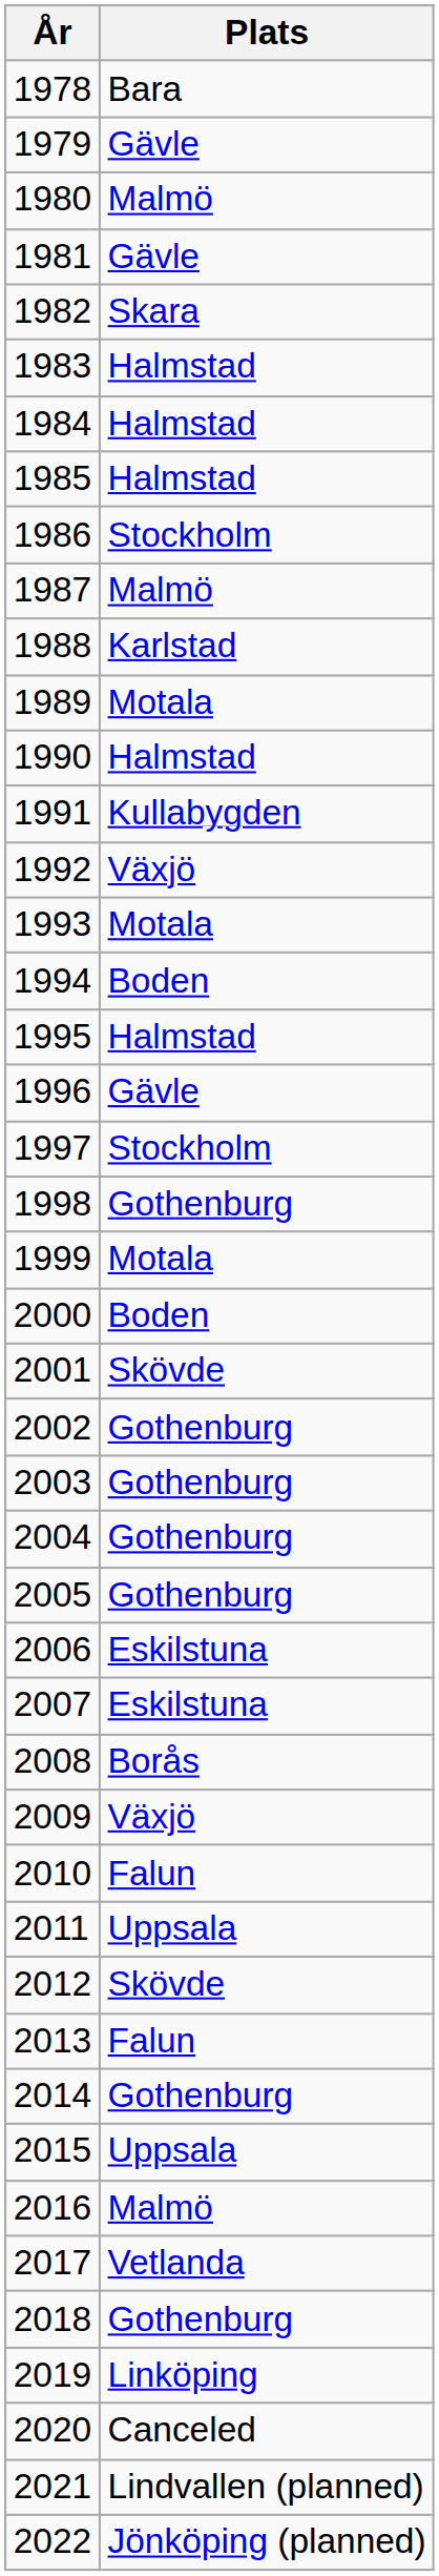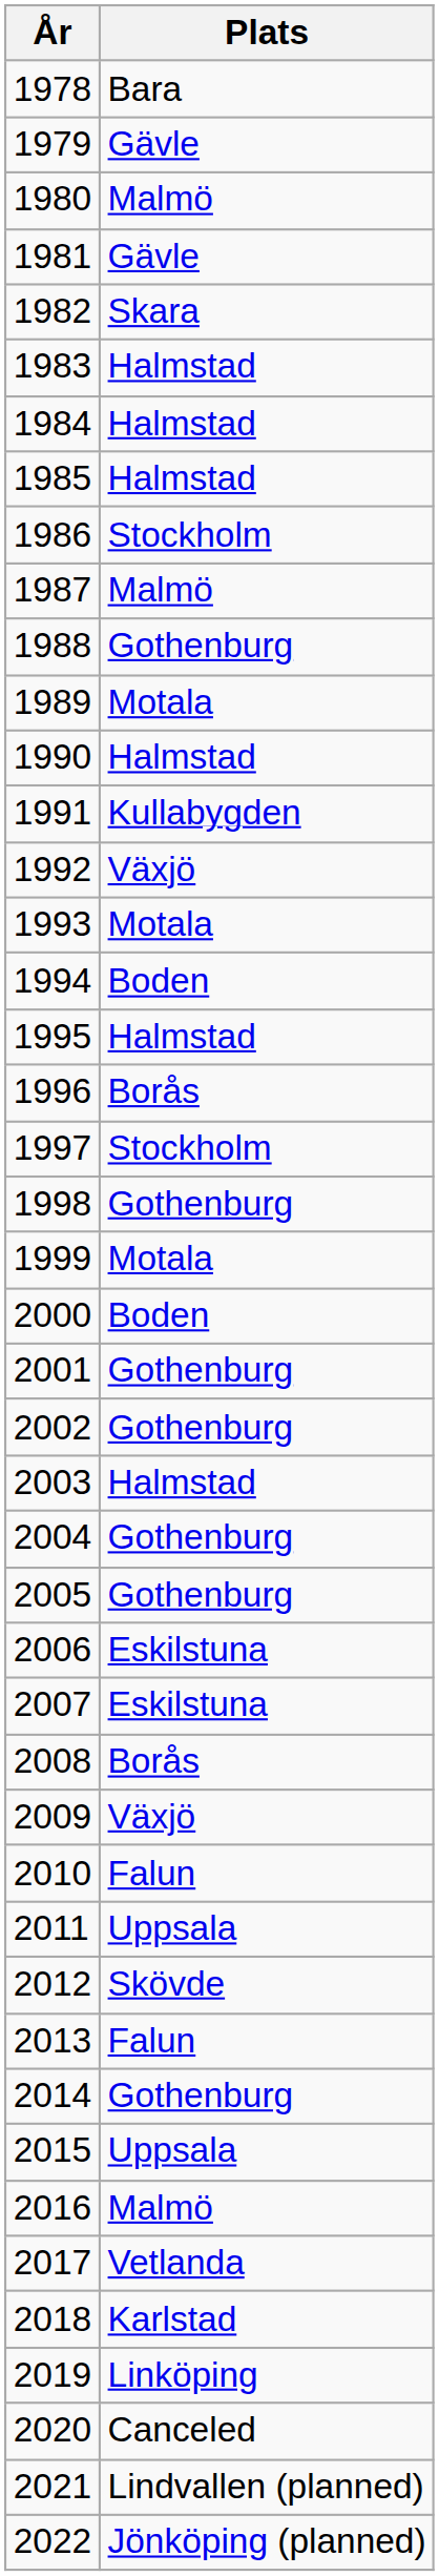 <table class="wikitable">
 <tr>
 <th>År</th>
 <th>Plats</th>
 </tr>
 <tr>
 <td>1978</td>
 <td>Bara</td>
 </tr>
 <tr>
 <td>1979</td>
 <td><a href='#'>Gävle</a></td>
 </tr>
 <tr>
 <td>1980</td>
 <td><a href='#'>Malmö</a></td>
 </tr>
 <tr>
 <td>1981</td>
 <td><a href='#'>Gävle</a></td>
 </tr>
 <tr>
 <td>1982</td>
 <td><a href='#'>Skara</a></td>
 </tr>
 <tr>
 <td>1983</td>
 <td><a href='#'>Halmstad</a></td>
 </tr>
 <tr>
 <td>1984</td>
 <td><a href='#'>Halmstad</a></td>
 </tr>
 <tr>
 <td>1985</td>
 <td><a href='#'>Halmstad</a></td>
 </tr>
 <tr>
 <td>1986</td>
 <td><a href='#'>Stockholm</a></td>
 </tr>
 <tr>
 <td>1987</td>
 <td><a href='#'>Malmö</a></td>
 </tr>
 <tr>
 <td>1988</td>
-<td><a href='#'>Karlstad</a></td>
+<td><a href='#'>Gothenburg</a></td>
 </tr>
 <tr>
 <td>1989</td>
 <td><a href='#'>Motala</a></td>
 </tr>
 <tr>
 <td>1990</td>
 <td><a href='#'>Halmstad</a></td>
 </tr>
 <tr>
 <td>1991</td>
 <td><a href='#'>Kullabygden</a></td>
 </tr>
 <tr>
 <td>1992</td>
 <td><a href='#'>Växjö</a></td>
 </tr>
 <tr>
 <td>1993</td>
 <td><a href='#'>Motala</a></td>
 </tr>
 <tr>
 <td>1994</td>
 <td><a href='#'>Boden</a></td>
 </tr>
 <tr>
 <td>1995</td>
 <td><a href='#'>Halmstad</a></td>
 </tr>
 <tr>
 <td>1996</td>
-<td><a href='#'>Gävle</a></td>
+<td><a href='#'>Borås</a></td>
 </tr>
 <tr>
 <td>1997</td>
 <td><a href='#'>Stockholm</a></td>
 </tr>
 <tr>
 <td>1998</td>
 <td><a href='#'>Gothenburg</a></td>
 </tr>
 <tr>
 <td>1999</td>
 <td><a href='#'>Motala</a></td>
 </tr>
 <tr>
 <td>2000</td>
 <td><a href='#'>Boden</a></td>
 </tr>
 <tr>
 <td>2001</td>
-<td><a href='#'>Skövde</a></td>
+<td><a href='#'>Gothenburg</a></td>
 </tr>
 <tr>
 <td>2002</td>
 <td><a href='#'>Gothenburg</a></td>
 </tr>
 <tr>
 <td>2003</td>
-<td><a href='#'>Gothenburg</a></td>
+<td><a href='#'>Halmstad</a></td>
 </tr>
 <tr>
 <td>2004</td>
 <td><a href='#'>Gothenburg</a></td>
 </tr>
 <tr>
 <td>2005</td>
 <td><a href='#'>Gothenburg</a></td>
 </tr>
 <tr>
 <td>2006</td>
 <td><a href='#'>Eskilstuna</a></td>
 </tr>
 <tr>
 <td>2007</td>
 <td><a href='#'>Eskilstuna</a></td>
 </tr>
 <tr>
 <td>2008</td>
 <td><a href='#'>Borås</a></td>
 </tr>
 <tr>
 <td>2009</td>
 <td><a href='#'>Växjö</a></td>
 </tr>
 <tr>
 <td>2010</td>
 <td><a href='#'>Falun</a></td>
 </tr>
 <tr>
 <td>2011</td>
 <td><a href='#'>Uppsala</a></td>
 </tr>
 <tr>
 <td>2012</td>
 <td><a href='#'>Skövde</a></td>
 </tr>
 <tr>
 <td>2013</td>
 <td><a href='#'>Falun</a></td>
 </tr>
 <tr>
 <td>2014</td>
 <td><a href='#'>Gothenburg</a></td>
 </tr>
 <tr>
 <td>2015</td>
 <td><a href='#'>Uppsala</a></td>
 </tr>
 <tr>
 <td>2016</td>
 <td><a href='#'>Malmö</a></td>
 </tr>
 <tr>
 <td>2017</td>
 <td><a href='#'>Vetlanda</a></td>
 </tr>
 <tr>
 <td>2018</td>
-<td><a href='#'>Gothenburg</a></td>
+<td><a href='#'>Karlstad</a></td>
 </tr>
 <tr>
 <td>2019</td>
 <td><a href='#'>Linköping</a></td>
 </tr>
 <tr>
 <td>2020</td>
 <td>Canceled</td>
 </tr>
 <tr>
 <td>2021</td>
 <td>Lindvallen (planned)</td>
 </tr>
 <tr>
 <td>2022</td>
 <td><a href='#'>Jönköping</a> (planned)</td>
 </tr>
 </table>
